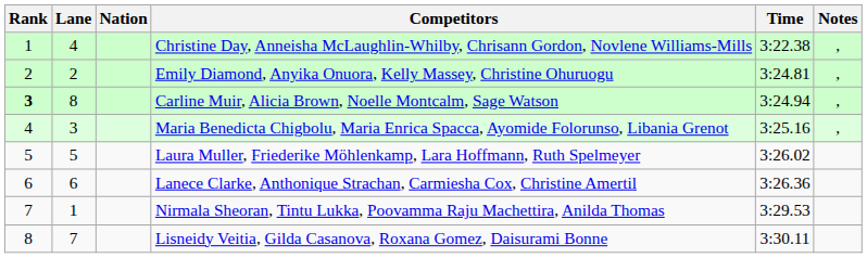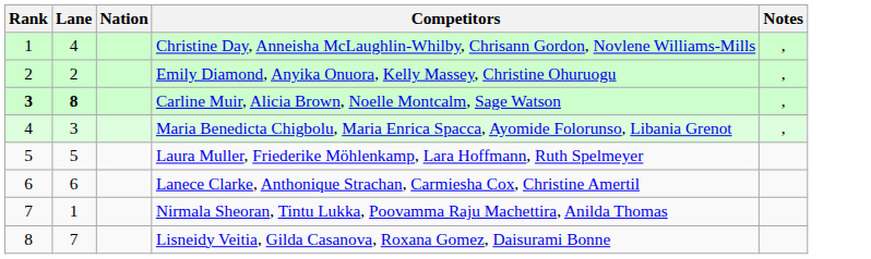 <table class="wikitable sortable" style="text-align:center; font-size:95%;">
 <tr>
 <th>Rank</th>
 <th>Lane</th>
 <th>Nation</th>
 <th class=unsortable>Competitors</th>
-<th>Time</th>
 <th class=unsortable>Notes</th>
 </tr>
 <tr style="background:#cfc;">
 <td>1</td>
 <td>4</td>
 <td align=left></td>
 <td align=left><a href='#'>Christine Day</a>, <a href='#'>Anneisha McLaughlin-Whilby</a>, <a href='#'>Chrisann Gordon</a>, <a href='#'>Novlene Williams-Mills</a></td>
-<td>3:22.38</td>
 <td>, </td>
 </tr>
 <tr style="background:#cfc;">
 <td>2</td>
 <td>2</td>
 <td align=left></td>
 <td align=left><a href='#'>Emily Diamond</a>, <a href='#'>Anyika Onuora</a>, <a href='#'>Kelly Massey</a>, <a href='#'>Christine Ohuruogu</a></td>
-<td>3:24.81</td>
 <td>, </td>
 </tr>
 <tr style="background:#cfc;">
 <td><strong>3</strong></td>
-<td>8</td>
+<td><strong>8</strong></td>
 <td align=left></td>
 <td align=left><a href='#'>Carline Muir</a>, <a href='#'>Alicia Brown</a>, <a href='#'>Noelle Montcalm</a>, <a href='#'>Sage Watson</a></td>
-<td>3:24.94</td>
 <td>, </td>
 </tr>
 <tr style="background:#dfd;">
 <td>4</td>
 <td>3</td>
 <td align=left></td>
 <td align=left><a href='#'>Maria Benedicta Chigbolu</a>, <a href='#'>Maria Enrica Spacca</a>, <a href='#'>Ayomide Folorunso</a>, <a href='#'>Libania Grenot</a></td>
-<td>3:25.16</td>
 <td>, </td>
 </tr>
 <tr>
 <td>5</td>
 <td>5</td>
 <td align=left></td>
 <td align=left><a href='#'>Laura Muller</a>, <a href='#'>Friederike Möhlenkamp</a>, <a href='#'>Lara Hoffmann</a>, <a href='#'>Ruth Spelmeyer</a></td>
-<td>3:26.02</td>
 <td></td>
 </tr>
 <tr>
 <td>6</td>
 <td>6</td>
 <td align=left></td>
 <td align=left><a href='#'>Lanece Clarke</a>, <a href='#'>Anthonique Strachan</a>, <a href='#'>Carmiesha Cox</a>, <a href='#'>Christine Amertil</a></td>
-<td>3:26.36</td>
 <td></td>
 </tr>
 <tr>
 <td>7</td>
 <td>1</td>
 <td align=left></td>
 <td align=left><a href='#'>Nirmala Sheoran</a>, <a href='#'>Tintu Lukka</a>, <a href='#'>Poovamma Raju Machettira</a>, <a href='#'>Anilda Thomas</a></td>
-<td>3:29.53</td>
 <td></td>
 </tr>
 <tr>
 <td>8</td>
 <td>7</td>
 <td align=left></td>
 <td align=left><a href='#'>Lisneidy Veitia</a>, <a href='#'>Gilda Casanova</a>, <a href='#'>Roxana Gomez</a>, <a href='#'>Daisurami Bonne</a></td>
-<td>3:30.11</td>
 <td></td>
 </tr>
 </table>
